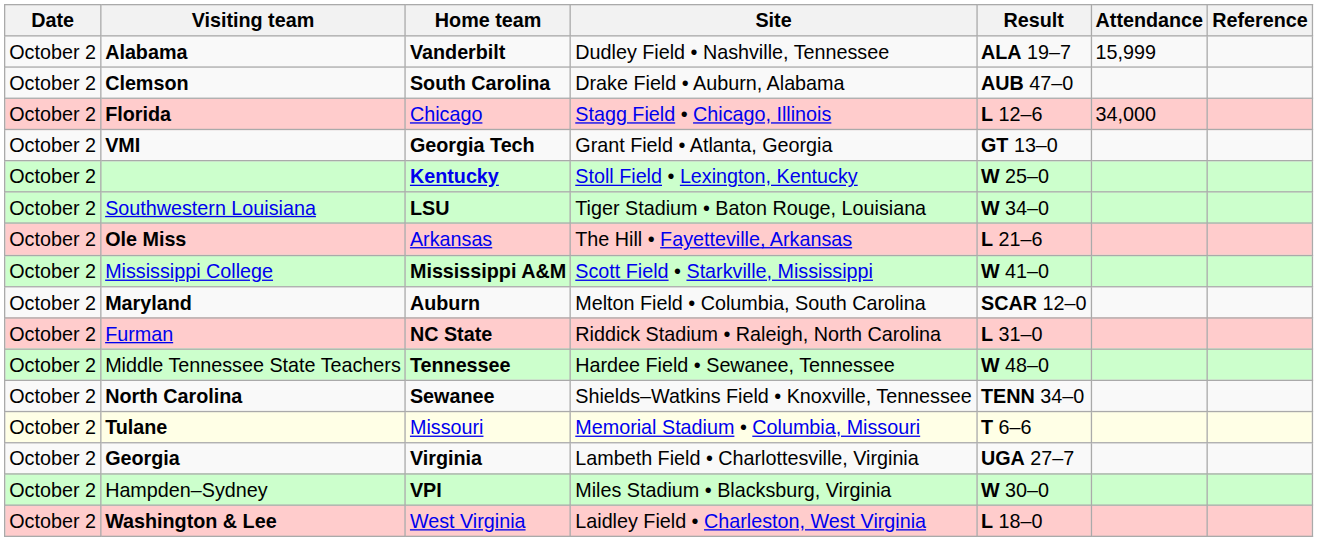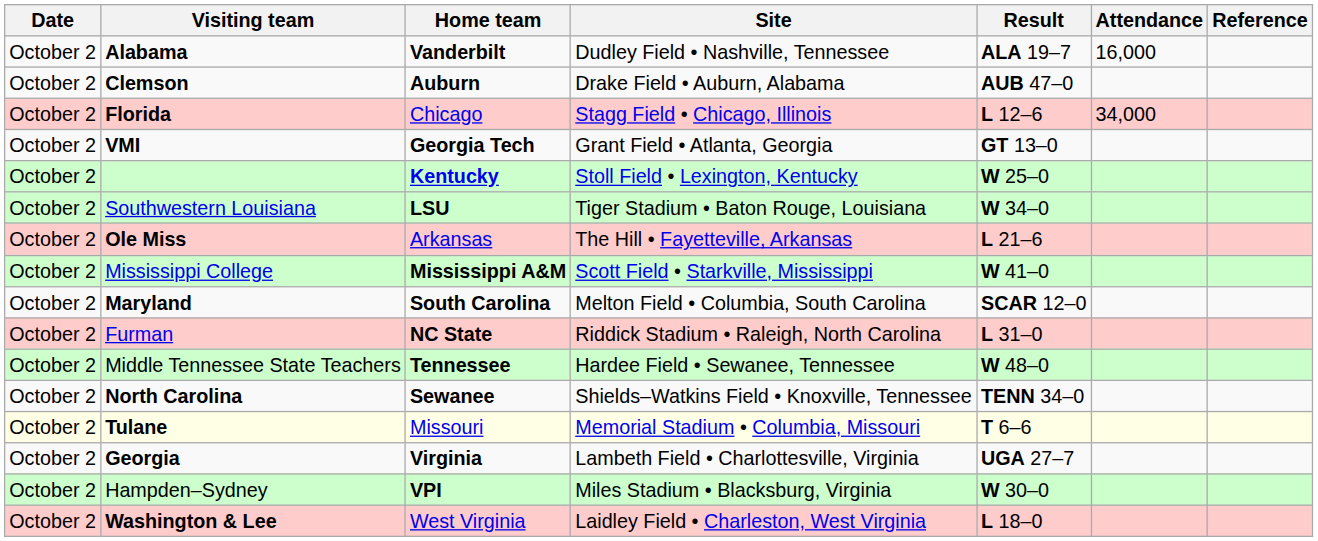 <table class="wikitable" style="font-size:95%;">
 <tr>
 <th>Date</th>
 <th>Visiting team</th>
 <th>Home team</th>
 <th>Site</th>
 <th>Result</th>
 <th>Attendance</th>
 <th class="unsortable">Reference</th>
 </tr>
 <tr bgcolor=>
 <td>October 2</td>
 <td><strong>Alabama</strong></td>
 <td><strong>Vanderbilt</strong></td>
 <td>Dudley Field • Nashville, Tennessee</td>
 <td><strong>ALA</strong> 19–7</td>
-<td>15,999</td>
+<td>16,000</td>
 <td></td>
 </tr>
 <tr bgcolor=>
 <td>October 2</td>
 <td><strong>Clemson</strong></td>
-<td><strong>South Carolina</strong></td>
+<td><strong>Auburn</strong></td>
 <td>Drake Field • Auburn, Alabama</td>
 <td><strong>AUB</strong> 47–0</td>
 <td></td>
 <td></td>
 </tr>
 <tr bgcolor=ffcccc>
 <td>October 2</td>
 <td><strong>Florida</strong></td>
 <td><a href='#'>Chicago</a></td>
 <td><a href='#'>Stagg Field</a> • <a href='#'>Chicago, Illinois</a></td>
 <td><strong>L</strong> 12–6</td>
 <td>34,000</td>
 <td></td>
 </tr>
 <tr bgcolor=>
 <td>October 2</td>
 <td><strong>VMI</strong></td>
 <td><strong>Georgia Tech</strong></td>
 <td>Grant Field • Atlanta, Georgia</td>
 <td><strong>GT</strong> 13–0</td>
 <td></td>
 <td></td>
 </tr>
 <tr bgcolor=ccffcc>
 <td>October 2</td>
 <td></td>
 <td><strong><a href='#'>Kentucky</a></strong></td>
 <td><a href='#'>Stoll Field</a> • <a href='#'>Lexington, Kentucky</a></td>
 <td><strong>W</strong> 25–0</td>
 <td></td>
 <td></td>
 </tr>
 <tr bgcolor=ccffcc>
 <td>October 2</td>
 <td><a href='#'>Southwestern Louisiana</a></td>
 <td><strong>LSU</strong></td>
 <td>Tiger Stadium • Baton Rouge, Louisiana</td>
 <td><strong>W</strong> 34–0</td>
 <td></td>
 <td></td>
 </tr>
 <tr bgcolor=ffcccc>
 <td>October 2</td>
 <td><strong>Ole Miss</strong></td>
 <td><a href='#'>Arkansas</a></td>
 <td>The Hill • <a href='#'>Fayetteville, Arkansas</a></td>
 <td><strong>L</strong> 21–6</td>
 <td></td>
 <td></td>
 </tr>
 <tr bgcolor=ccffcc>
 <td>October 2</td>
 <td><a href='#'>Mississippi College</a></td>
 <td><strong>Mississippi A&M</strong></td>
 <td><a href='#'>Scott Field</a> • <a href='#'>Starkville, Mississippi</a></td>
 <td><strong>W</strong> 41–0</td>
 <td></td>
 <td></td>
 </tr>
 <tr bgcolor=>
 <td>October 2</td>
 <td><strong>Maryland</strong></td>
-<td><strong>Auburn</strong></td>
+<td><strong>South Carolina</strong></td>
 <td>Melton Field • Columbia, South Carolina</td>
 <td><strong>SCAR</strong> 12–0</td>
 <td></td>
 <td></td>
 </tr>
 <tr bgcolor=ffcccc>
 <td>October 2</td>
 <td><a href='#'>Furman</a></td>
 <td><strong>NC State</strong></td>
 <td>Riddick Stadium • Raleigh, North Carolina</td>
 <td><strong>L</strong> 31–0</td>
 <td></td>
 <td></td>
 </tr>
 <tr bgcolor=ccffcc>
 <td>October 2</td>
 <td>Middle Tennessee State Teachers</td>
 <td><strong>Tennessee</strong></td>
 <td>Hardee Field • Sewanee, Tennessee</td>
 <td><strong>W</strong> 48–0</td>
 <td></td>
 <td></td>
 </tr>
 <tr bgcolor=>
 <td>October 2</td>
 <td><strong>North Carolina</strong></td>
 <td><strong>Sewanee</strong></td>
 <td>Shields–Watkins Field • Knoxville, Tennessee</td>
 <td><strong>TENN</strong> 34–0</td>
 <td></td>
 <td></td>
 </tr>
 <tr bgcolor=ffffe6>
 <td>October 2</td>
 <td><strong>Tulane</strong></td>
 <td><a href='#'>Missouri</a></td>
 <td><a href='#'>Memorial Stadium</a> • <a href='#'>Columbia, Missouri</a></td>
 <td><strong>T</strong> 6–6</td>
 <td></td>
 <td></td>
 </tr>
 <tr bgcolor=>
 <td>October 2</td>
 <td><strong>Georgia</strong></td>
 <td><strong>Virginia</strong></td>
 <td>Lambeth Field • Charlottesville, Virginia</td>
 <td><strong>UGA</strong> 27–7</td>
 <td></td>
 <td></td>
 </tr>
 <tr bgcolor=ccffcc>
 <td>October 2</td>
 <td>Hampden–Sydney</td>
 <td><strong>VPI</strong></td>
 <td>Miles Stadium • Blacksburg, Virginia</td>
 <td><strong>W</strong> 30–0</td>
 <td></td>
 <td></td>
 </tr>
 <tr bgcolor=ffcccc>
 <td>October 2</td>
 <td><strong>Washington & Lee</strong></td>
 <td><a href='#'>West Virginia</a></td>
 <td>Laidley Field • <a href='#'>Charleston, West Virginia</a></td>
 <td><strong>L</strong> 18–0</td>
 <td></td>
 <td></td>
 </tr>
 </table>
